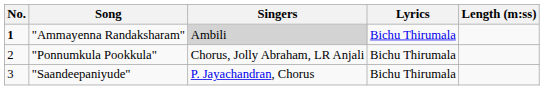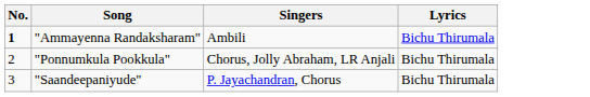 <table class="wikitable">
 <tr>
 <th>No.</th>
 <th>Song</th>
 <th>Singers</th>
 <th>Lyrics</th>
-<th>Length (m:ss)</th>
 </tr>
 <tr>
 <td><strong>1</strong></td>
 <td>"Ammayenna Randaksharam"</td>
-<td style="background: lightgrey;">Ambili</td>
+<td>Ambili</td>
 <td><a href='#'>Bichu Thirumala</a></td>
-<td></td>
 </tr>
 <tr>
 <td>2</td>
 <td>"Ponnumkula Pookkula"</td>
 <td>Chorus, Jolly Abraham, LR Anjali</td>
 <td>Bichu Thirumala</td>
-<td></td>
 </tr>
 <tr>
 <td>3</td>
 <td>"Saandeepaniyude"</td>
 <td><a href='#'>P. Jayachandran</a>, Chorus</td>
 <td>Bichu Thirumala</td>
-<td></td>
 </tr>
 </table>
